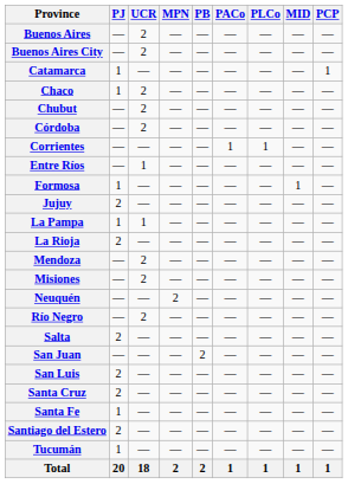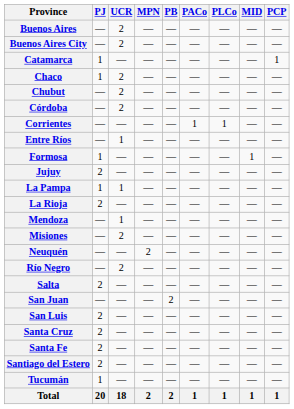 <table class="wikitable sortable" style="text-align:center">
 <tr>
 <th>Province</th>
 <th><a href='#'>PJ</a></th>
 <th><a href='#'>UCR</a></th>
 <th><a href='#'>MPN</a></th>
 <th><a href='#'>PB</a></th>
 <th><a href='#'>PACo</a></th>
 <th><a href='#'>PLCo</a></th>
 <th><a href='#'>MID</a></th>
 <th><a href='#'>PCP</a></th>
 </tr>
 <tr>
 <th><a href='#'>Buenos Aires</a></th>
 <td>—</td>
 <td>2</td>
 <td>—</td>
 <td>—</td>
 <td>—</td>
 <td>—</td>
 <td>—</td>
 <td>—</td>
 </tr>
 <tr>
 <th><a href='#'>Buenos Aires City</a></th>
 <td>—</td>
 <td>2</td>
 <td>—</td>
 <td>—</td>
 <td>—</td>
 <td>—</td>
 <td>—</td>
 <td>—</td>
 </tr>
 <tr>
 <th><a href='#'>Catamarca</a></th>
 <td>1</td>
 <td>—</td>
 <td>—</td>
 <td>—</td>
 <td>—</td>
 <td>—</td>
 <td>—</td>
 <td>1</td>
 </tr>
 <tr>
 <th><a href='#'>Chaco</a></th>
 <td>1</td>
 <td>2</td>
 <td>—</td>
 <td>—</td>
 <td>—</td>
 <td>—</td>
 <td>—</td>
 <td>—</td>
 </tr>
 <tr>
 <th><a href='#'>Chubut</a></th>
 <td>—</td>
 <td>2</td>
 <td>—</td>
 <td>—</td>
 <td>—</td>
 <td>—</td>
 <td>—</td>
 <td>—</td>
 </tr>
 <tr>
 <th><a href='#'>Córdoba</a></th>
 <td>—</td>
 <td>2</td>
 <td>—</td>
 <td>—</td>
 <td>—</td>
 <td>—</td>
 <td>—</td>
 <td>—</td>
 </tr>
 <tr>
 <th><a href='#'>Corrientes</a></th>
 <td>—</td>
 <td>—</td>
 <td>—</td>
 <td>—</td>
 <td>1</td>
 <td>1</td>
 <td>—</td>
 <td>—</td>
 </tr>
 <tr>
 <th><a href='#'>Entre Ríos</a></th>
 <td>—</td>
 <td>1</td>
 <td>—</td>
 <td>—</td>
 <td>—</td>
 <td>—</td>
 <td>—</td>
 <td>—</td>
 </tr>
 <tr>
 <th><a href='#'>Formosa</a></th>
 <td>1</td>
 <td>—</td>
 <td>—</td>
 <td>—</td>
 <td>—</td>
 <td>—</td>
 <td>1</td>
 <td>—</td>
 </tr>
 <tr>
 <th><a href='#'>Jujuy</a></th>
 <td>2</td>
 <td>—</td>
 <td>—</td>
 <td>—</td>
 <td>—</td>
 <td>—</td>
 <td>—</td>
 <td>—</td>
 </tr>
 <tr>
 <th><a href='#'>La Pampa</a></th>
 <td>1</td>
 <td>1</td>
 <td>—</td>
 <td>—</td>
 <td>—</td>
 <td>—</td>
 <td>—</td>
 <td>—</td>
 </tr>
 <tr>
 <th><a href='#'>La Rioja</a></th>
 <td>2</td>
 <td>—</td>
 <td>—</td>
 <td>—</td>
 <td>—</td>
 <td>—</td>
 <td>—</td>
 <td>—</td>
 </tr>
 <tr>
 <th><a href='#'>Mendoza</a></th>
 <td>—</td>
-<td>2</td>
+<td>1</td>
 <td>—</td>
 <td>—</td>
 <td>—</td>
 <td>—</td>
 <td>—</td>
 <td>—</td>
 </tr>
 <tr>
 <th><a href='#'>Misiones</a></th>
 <td>—</td>
 <td>2</td>
 <td>—</td>
 <td>—</td>
 <td>—</td>
 <td>—</td>
 <td>—</td>
 <td>—</td>
 </tr>
 <tr>
 <th><a href='#'>Neuquén</a></th>
 <td>—</td>
 <td>—</td>
 <td>2</td>
 <td>—</td>
 <td>—</td>
 <td>—</td>
 <td>—</td>
 <td>—</td>
 </tr>
 <tr>
 <th><a href='#'>Río Negro</a></th>
 <td>—</td>
 <td>2</td>
 <td>—</td>
 <td>—</td>
 <td>—</td>
 <td>—</td>
 <td>—</td>
 <td>—</td>
 </tr>
 <tr>
 <th><a href='#'>Salta</a></th>
 <td>2</td>
 <td>—</td>
 <td>—</td>
 <td>—</td>
 <td>—</td>
 <td>—</td>
 <td>—</td>
 <td>—</td>
 </tr>
 <tr>
 <th><a href='#'>San Juan</a></th>
 <td>—</td>
 <td>—</td>
 <td>—</td>
 <td>2</td>
 <td>—</td>
 <td>—</td>
 <td>—</td>
 <td>—</td>
 </tr>
 <tr>
 <th><a href='#'>San Luis</a></th>
 <td>2</td>
 <td>—</td>
 <td>—</td>
 <td>—</td>
 <td>—</td>
 <td>—</td>
 <td>—</td>
 <td>—</td>
 </tr>
 <tr>
 <th><a href='#'>Santa Cruz</a></th>
 <td>2</td>
 <td>—</td>
 <td>—</td>
 <td>—</td>
 <td>—</td>
 <td>—</td>
 <td>—</td>
 <td>—</td>
 </tr>
 <tr>
 <th><a href='#'>Santa Fe</a></th>
-<td>1</td>
+<td>2</td>
 <td>—</td>
 <td>—</td>
 <td>—</td>
 <td>—</td>
 <td>—</td>
 <td>—</td>
 <td>—</td>
 </tr>
 <tr>
 <th><a href='#'>Santiago del Estero</a></th>
 <td>2</td>
 <td>—</td>
 <td>—</td>
 <td>—</td>
 <td>—</td>
 <td>—</td>
 <td>—</td>
 <td>—</td>
 </tr>
 <tr>
 <th><a href='#'>Tucumán</a></th>
 <td>1</td>
 <td>—</td>
 <td>—</td>
 <td>—</td>
 <td>—</td>
 <td>—</td>
 <td>—</td>
 <td>—</td>
 </tr>
 <tr>
 <th>Total</th>
 <th>20</th>
 <th>18</th>
 <th>2</th>
 <th>2</th>
 <th>1</th>
 <th>1</th>
 <th>1</th>
 <th>1</th>
 </tr>
 </table>
